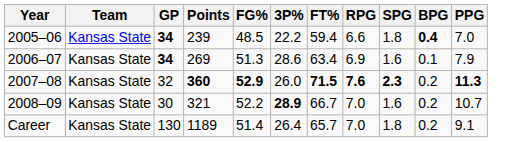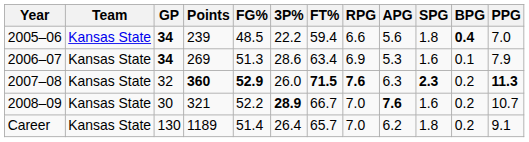 <table class="wikitable">
 <tr>
 <th>Year</th>
 <th>Team</th>
 <th>GP</th>
 <th>Points</th>
 <th>FG%</th>
 <th>3P%</th>
 <th>FT%</th>
 <th>RPG</th>
+<th>APG</th>
 <th>SPG</th>
 <th>BPG</th>
 <th>PPG</th>
 </tr>
 <tr>
 <td>2005–06</td>
 <td><a href='#'>Kansas State</a></td>
 <td><strong>34</strong></td>
 <td>239</td>
 <td>48.5</td>
 <td>22.2</td>
 <td>59.4</td>
 <td>6.6</td>
+<td>5.6</td>
 <td>1.8</td>
 <td><strong>0.4</strong></td>
 <td>7.0</td>
 </tr>
 <tr>
 <td>2006–07</td>
 <td>Kansas State</td>
 <td><strong>34</strong></td>
 <td>269</td>
 <td>51.3</td>
 <td>28.6</td>
 <td>63.4</td>
 <td>6.9</td>
+<td>5.3</td>
 <td>1.6</td>
 <td>0.1</td>
 <td>7.9</td>
 </tr>
 <tr>
 <td>2007–08</td>
 <td>Kansas State</td>
 <td>32</td>
 <td><strong>360</strong></td>
 <td><strong>52.9</strong></td>
 <td>26.0</td>
 <td><strong>71.5</strong></td>
 <td><strong>7.6</strong></td>
+<td>6.3</td>
 <td><strong>2.3</strong></td>
 <td>0.2</td>
 <td><strong>11.3</strong></td>
 </tr>
 <tr>
 <td>2008–09</td>
 <td>Kansas State</td>
 <td>30</td>
 <td>321</td>
 <td>52.2</td>
 <td><strong>28.9</strong></td>
 <td>66.7</td>
 <td>7.0</td>
+<td><strong>7.6</strong></td>
 <td>1.6</td>
 <td>0.2</td>
 <td>10.7</td>
 </tr>
 <tr>
 <td>Career</td>
 <td>Kansas State</td>
 <td>130</td>
 <td>1189</td>
 <td>51.4</td>
 <td>26.4</td>
 <td>65.7</td>
 <td>7.0</td>
+<td>6.2</td>
 <td>1.8</td>
 <td>0.2</td>
 <td>9.1</td>
 </tr>
 </table>
